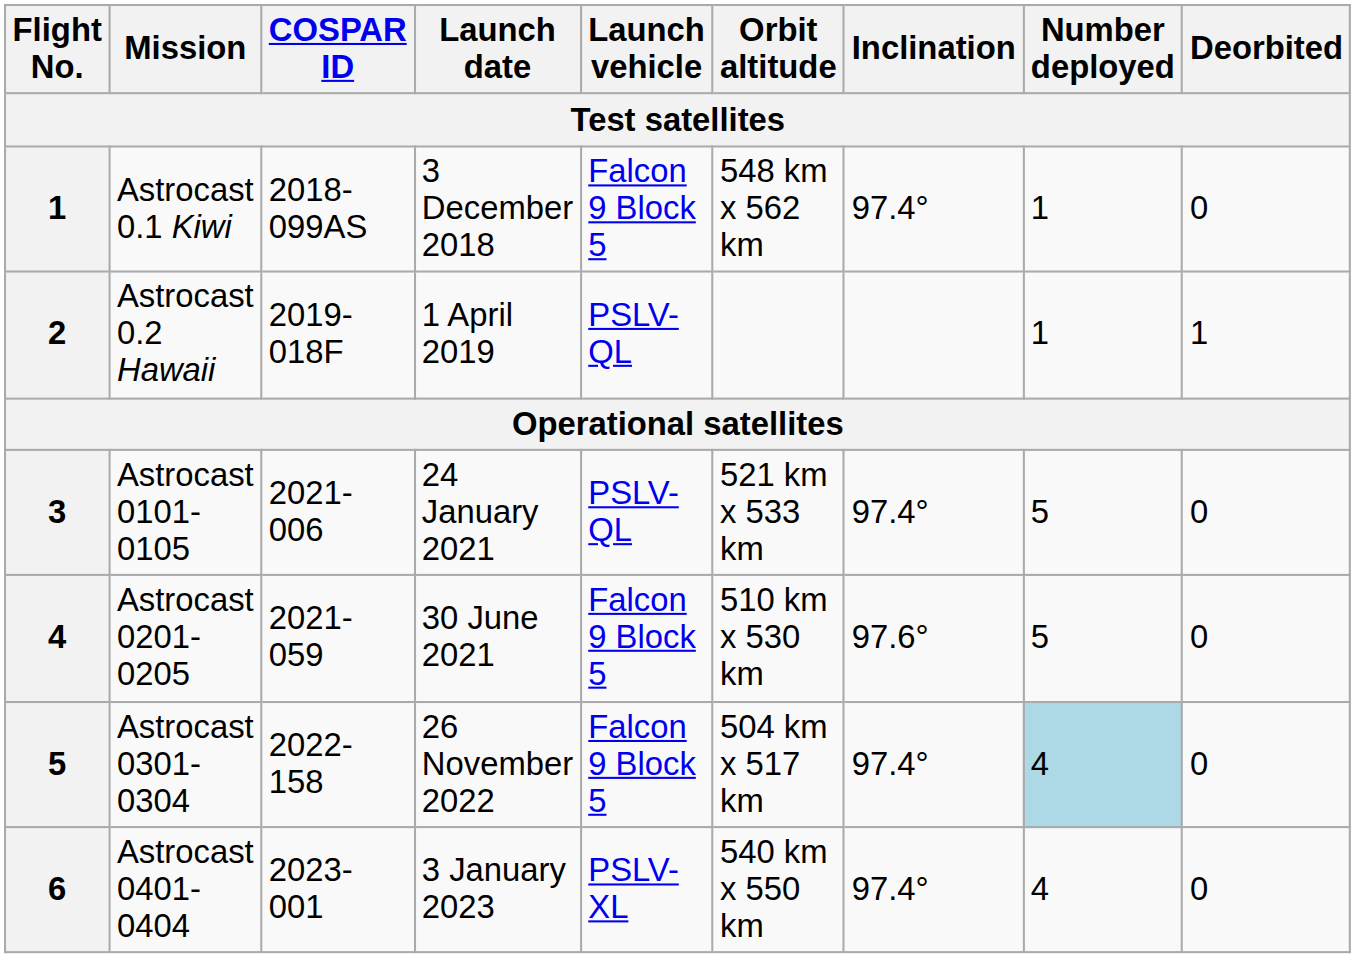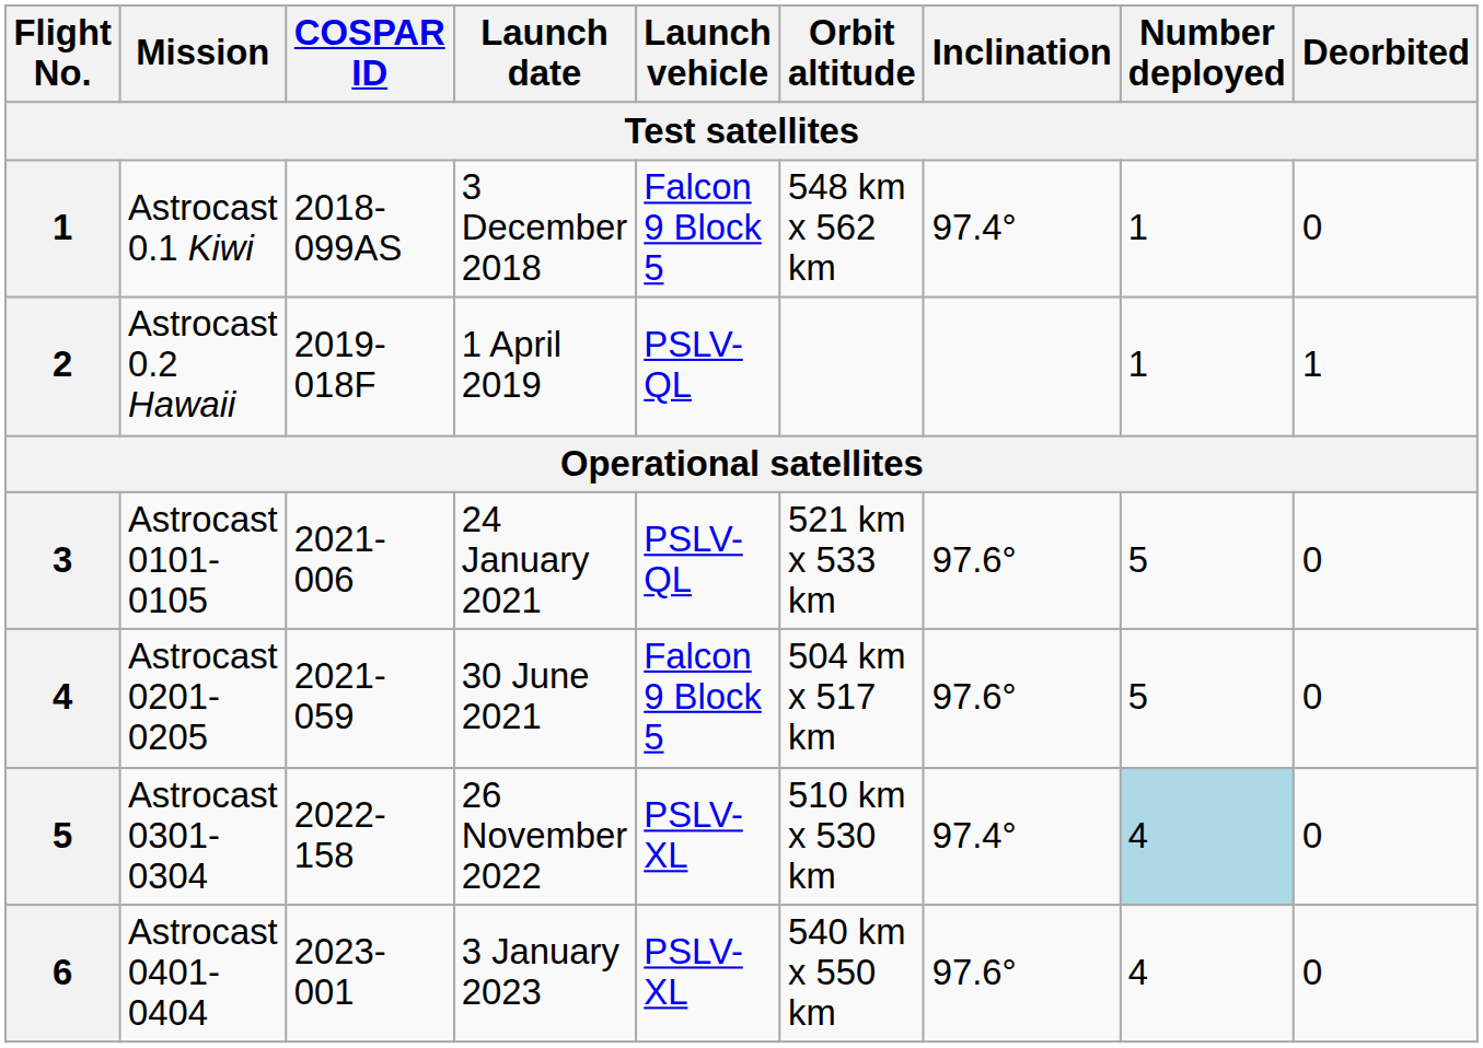 <table class="wikitable" width=100% style="text-align: left;">
 <tr>
 <th scope="col">Flight No.</th>
 <th scope="col">Mission</th>
 <th><a href='#'>COSPAR ID</a></th>
 <th scope="col">Launch date</th>
 <th scope="col">Launch vehicle</th>
 <th scope="col">Orbit altitude</th>
 <th scope="col">Inclination</th>
 <th scope="col">Number<br>deployed</th>
 <th scope="col">Deorbited</th>
 </tr>
 <tr>
 <th colspan=9>Test satellites</th>
 </tr>
 <tr>
 <th>1</th>
 <td>Astrocast 0.1 <em>Kiwi</em></td>
 <td>2018-099AS</td>
 <td>3 December 2018</td>
 <td><a href='#'>Falcon 9 Block 5</a></td>
 <td>548 km x 562 km</td>
 <td>97.4°</td>
 <td>1</td>
 <td>0</td>
 </tr>
 <tr>
 <th>2</th>
 <td>Astrocast 0.2 <em>Hawaii</em></td>
 <td>2019-018F</td>
 <td>1 April 2019</td>
 <td><a href='#'>PSLV-QL</a></td>
 <td></td>
 <td></td>
 <td>1</td>
 <td>1</td>
 </tr>
 <tr>
 <th colspan=9>Operational satellites</th>
 </tr>
 <tr>
 <th>3</th>
 <td>Astrocast 0101-0105</td>
 <td>2021-006</td>
 <td>24 January 2021</td>
 <td><a href='#'>PSLV-QL</a></td>
 <td>521 km x 533 km</td>
-<td>97.4°</td>
+<td>97.6°</td>
 <td>5</td>
 <td>0</td>
 </tr>
 <tr>
 <th>4</th>
 <td>Astrocast 0201-0205</td>
 <td>2021-059</td>
 <td>30 June 2021</td>
 <td><a href='#'>Falcon 9 Block 5</a></td>
-<td>510 km x 530 km</td>
+<td>504 km x 517 km</td>
 <td>97.6°</td>
 <td>5</td>
 <td>0</td>
 </tr>
 <tr>
 <th>5</th>
 <td>Astrocast 0301-0304</td>
 <td>2022-158</td>
 <td>26 November 2022</td>
-<td><a href='#'>Falcon 9 Block 5</a></td>
-<td>504 km x 517 km</td>
+<td><a href='#'>PSLV-XL</a></td>
+<td>510 km x 530 km</td>
 <td>97.4°</td>
 <td style="background: lightblue;">4</td>
 <td>0</td>
 </tr>
 <tr>
 <th>6</th>
 <td>Astrocast 0401-0404</td>
 <td>2023-001</td>
 <td>3 January 2023</td>
 <td><a href='#'>PSLV-XL</a></td>
 <td>540 km x 550 km</td>
-<td>97.4°</td>
+<td>97.6°</td>
 <td>4</td>
 <td>0</td>
 </tr>
 </table>
